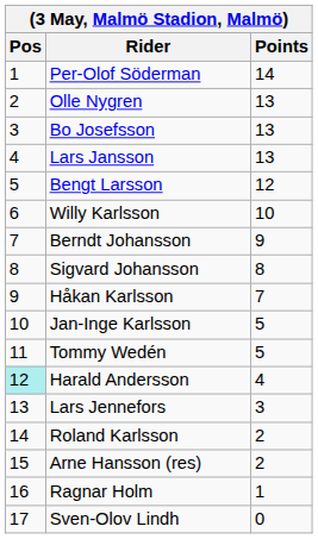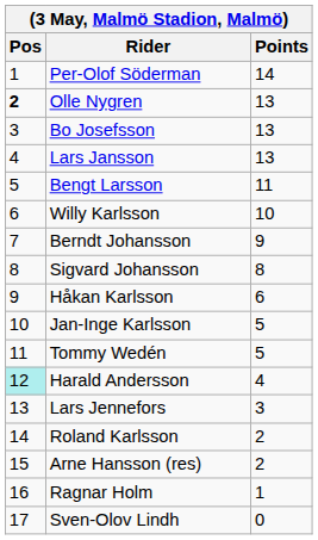 <table class="wikitable">
 <tr>
 <th colspan="6">(3 May, <a href='#'>Malmö Stadion</a>, <a href='#'>Malmö</a>)</th>
 </tr>
 <tr>
 <th width=20>Pos</th>
 <th width=180>Rider</th>
 <th width=40>Points</th>
 </tr>
 <tr>
 <td>1</td>
 <td style="text-align:left;"><a href='#'>Per-Olof Söderman</a></td>
 <td>14</td>
 </tr>
 <tr>
-<td>2</td>
+<td><strong>2</strong></td>
 <td style="text-align:left;"><a href='#'>Olle Nygren</a></td>
 <td>13</td>
 </tr>
 <tr>
 <td>3</td>
 <td style="text-align:left;"><a href='#'>Bo Josefsson</a></td>
 <td>13</td>
 </tr>
 <tr>
 <td>4</td>
 <td style="text-align:left;"><a href='#'>Lars Jansson</a></td>
 <td>13</td>
 </tr>
 <tr>
 <td>5</td>
 <td style="text-align:left;"><a href='#'>Bengt Larsson</a></td>
-<td>12</td>
+<td>11</td>
 </tr>
 <tr>
 <td>6</td>
 <td style="text-align:left;">Willy Karlsson</td>
 <td>10</td>
 </tr>
 <tr>
 <td>7</td>
 <td style="text-align:left;">Berndt Johansson</td>
 <td>9</td>
 </tr>
 <tr>
 <td>8</td>
 <td style="text-align:left;">Sigvard Johansson</td>
 <td>8</td>
 </tr>
 <tr>
 <td>9</td>
 <td style="text-align:left;">Håkan Karlsson</td>
-<td>7</td>
+<td>6</td>
 </tr>
 <tr>
 <td>10</td>
 <td style="text-align:left;">Jan-Inge Karlsson</td>
 <td>5</td>
 </tr>
 <tr>
 <td>11</td>
 <td style="text-align:left;">Tommy Wedén</td>
 <td>5</td>
 </tr>
 <tr>
 <td style="background: paleturquoise;">12</td>
 <td style="text-align:left;">Harald Andersson</td>
 <td>4</td>
 </tr>
 <tr>
 <td>13</td>
 <td style="text-align:left;">Lars Jennefors</td>
 <td>3</td>
 </tr>
 <tr>
 <td>14</td>
 <td style="text-align:left;">Roland Karlsson</td>
 <td>2</td>
 </tr>
 <tr>
 <td>15</td>
 <td style="text-align:left;">Arne Hansson (res)</td>
 <td>2</td>
 </tr>
 <tr>
 <td>16</td>
 <td style="text-align:left;">Ragnar Holm</td>
 <td>1</td>
 </tr>
 <tr>
 <td>17</td>
 <td style="text-align:left;">Sven-Olov Lindh</td>
 <td>0</td>
 </tr>
 </table>
